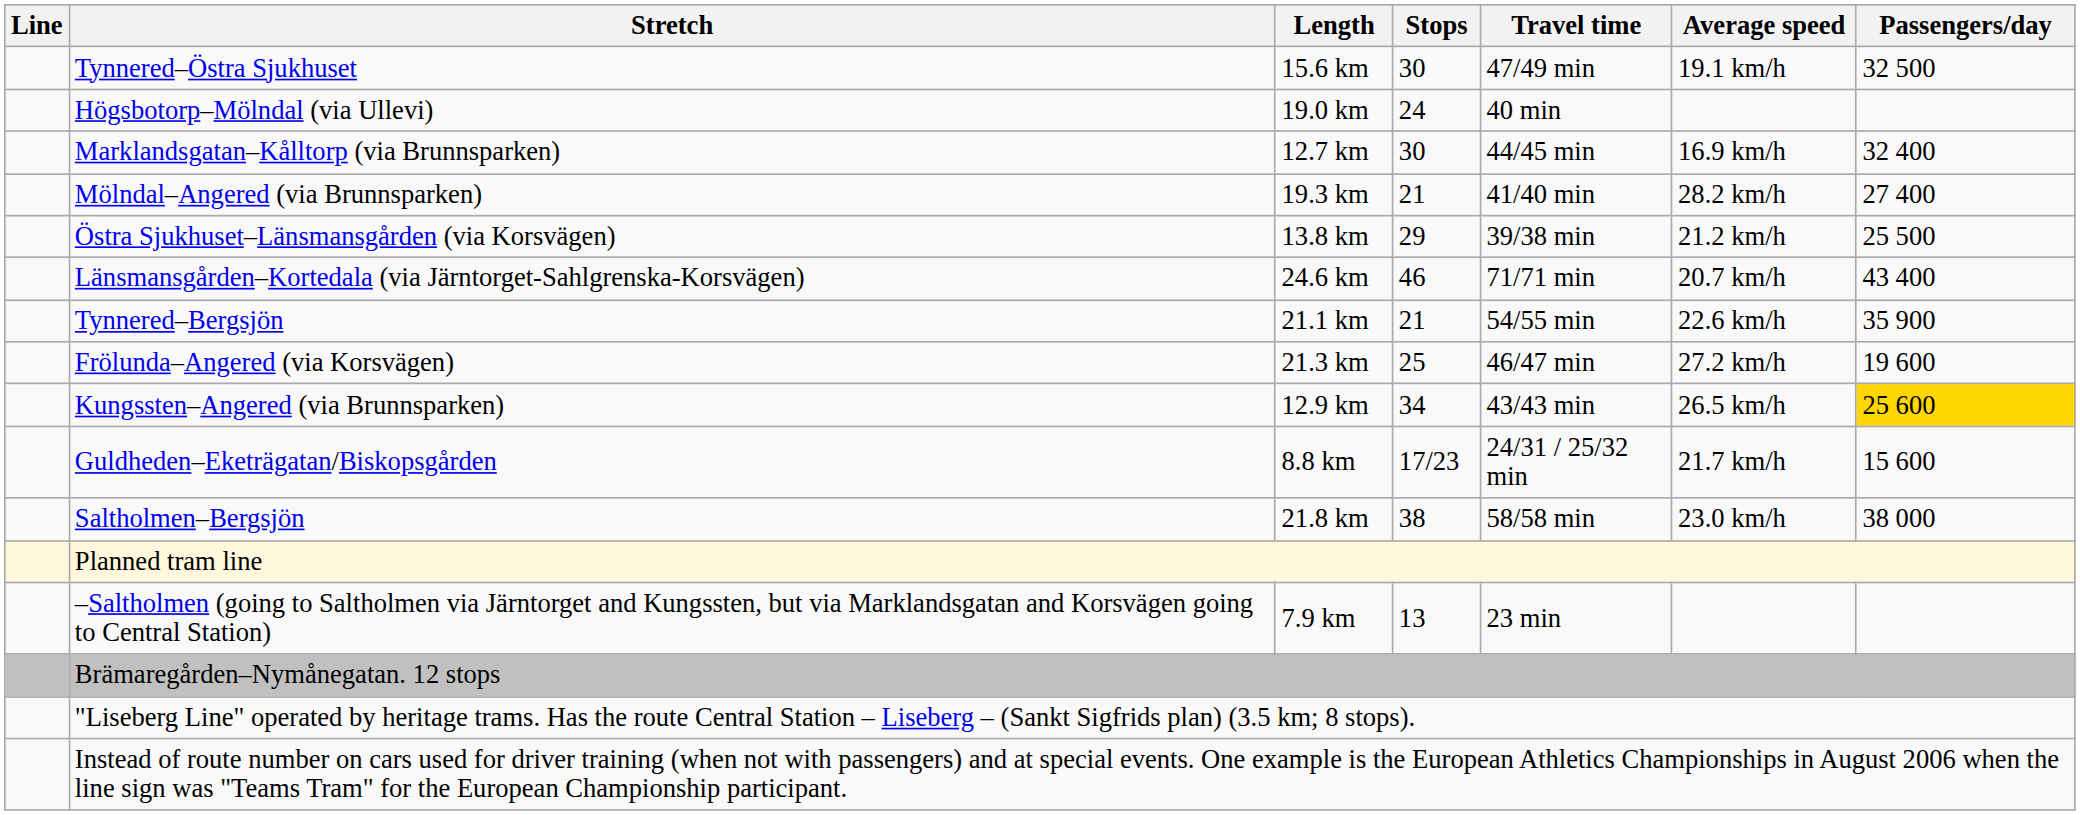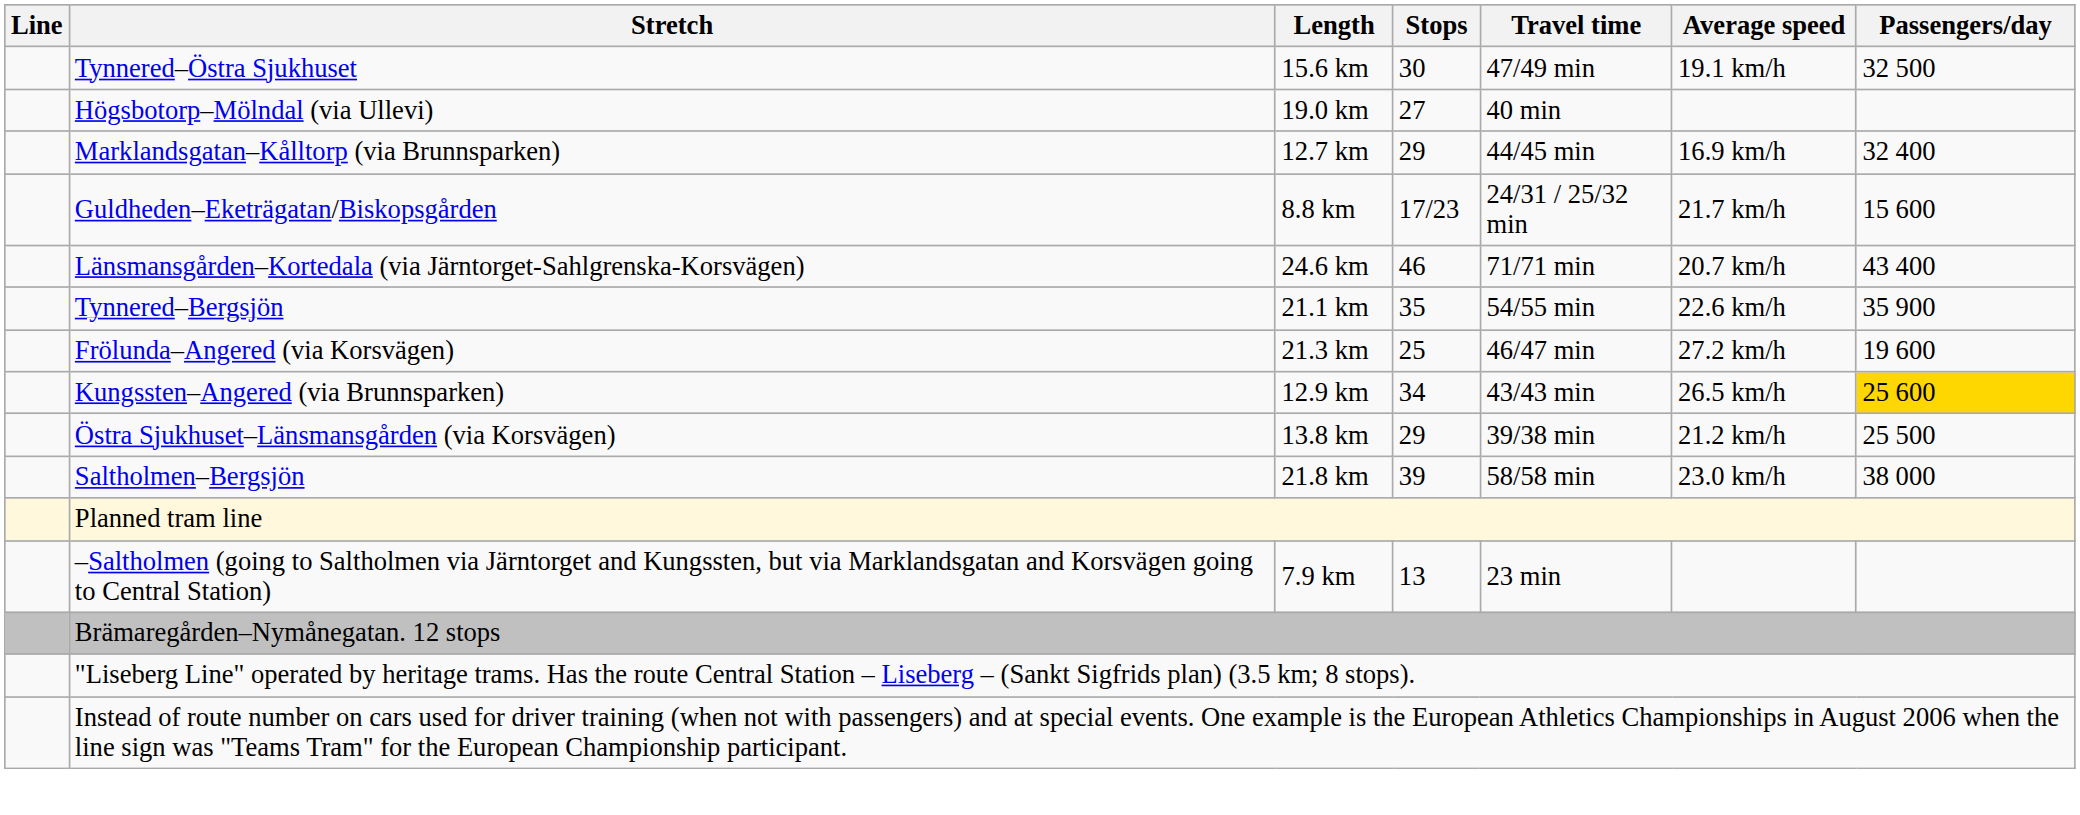 <table class="wikitable">
 <tr>
 <th>Line</th>
 <th>Stretch</th>
 <th>Length</th>
 <th>Stops</th>
 <th>Travel time</th>
 <th>Average speed</th>
 <th>Passengers/day</th>
 </tr>
 <tr>
 <td></td>
 <td><a href='#'>Tynnered</a>–<a href='#'>Östra Sjukhuset</a></td>
 <td>15.6 km</td>
 <td>30</td>
 <td>47/49 min</td>
 <td>19.1 km/h</td>
 <td>32 500</td>
 </tr>
 <tr>
 <td></td>
 <td><a href='#'>Högsbotorp</a>–<a href='#'>Mölndal</a> (via Ullevi)</td>
 <td>19.0 km</td>
-<td>24</td>
+<td>27</td>
 <td>40 min</td>
 <td></td>
 <td></td>
 </tr>
 <tr>
 <td></td>
 <td><a href='#'>Marklandsgatan</a>–<a href='#'>Kålltorp</a> (via Brunnsparken)</td>
 <td>12.7 km</td>
-<td>30</td>
+<td>29</td>
 <td>44/45 min</td>
 <td>16.9 km/h</td>
 <td>32 400</td>
 </tr>
 <tr>
 <td></td>
-<td><a href='#'>Mölndal</a>–<a href='#'>Angered</a> (via Brunnsparken)</td>
-<td>19.3 km</td>
-<td>21</td>
-<td>41/40 min</td>
-<td>28.2 km/h</td>
-<td>27 400</td>
-</tr>
-<tr>
-<td></td>
-<td><a href='#'>Östra Sjukhuset</a>–<a href='#'>Länsmansgården</a> (via Korsvägen)</td>
-<td>13.8 km</td>
-<td>29</td>
-<td>39/38 min</td>
-<td>21.2 km/h</td>
-<td>25 500</td>
+<td><a href='#'>Guldheden</a>–<a href='#'>Eketrägatan</a>/<a href='#'>Biskopsgården</a></td>
+<td>8.8 km</td>
+<td>17/23</td>
+<td>24/31 / 25/32 min</td>
+<td>21.7 km/h</td>
+<td>15 600</td>
 </tr>
 <tr>
 <td></td>
 <td><a href='#'>Länsmansgården</a>–<a href='#'>Kortedala</a> (via Järntorget-Sahlgrenska-Korsvägen)</td>
 <td>24.6 km</td>
 <td>46</td>
 <td>71/71 min</td>
 <td>20.7 km/h</td>
 <td>43 400</td>
 </tr>
 <tr>
 <td></td>
 <td><a href='#'>Tynnered</a>–<a href='#'>Bergsjön</a></td>
 <td>21.1 km</td>
-<td>21</td>
+<td>35</td>
 <td>54/55 min</td>
 <td>22.6 km/h</td>
 <td>35 900</td>
 </tr>
 <tr>
 <td></td>
 <td><a href='#'>Frölunda</a>–<a href='#'>Angered</a> (via Korsvägen)</td>
 <td>21.3 km</td>
 <td>25</td>
 <td>46/47 min</td>
 <td>27.2 km/h</td>
 <td>19 600</td>
 </tr>
 <tr>
 <td></td>
 <td><a href='#'>Kungssten</a>–<a href='#'>Angered</a> (via Brunnsparken)</td>
 <td>12.9 km</td>
 <td>34</td>
 <td>43/43 min</td>
 <td>26.5 km/h</td>
 <td style="background: gold;">25 600</td>
 </tr>
 <tr>
 <td></td>
-<td><a href='#'>Guldheden</a>–<a href='#'>Eketrägatan</a>/<a href='#'>Biskopsgården</a></td>
-<td>8.8 km</td>
-<td>17/23</td>
-<td>24/31 / 25/32 min</td>
-<td>21.7 km/h</td>
-<td>15 600</td>
+<td><a href='#'>Östra Sjukhuset</a>–<a href='#'>Länsmansgården</a> (via Korsvägen)</td>
+<td>13.8 km</td>
+<td>29</td>
+<td>39/38 min</td>
+<td>21.2 km/h</td>
+<td>25 500</td>
 </tr>
 <tr>
 <td></td>
 <td><a href='#'>Saltholmen</a>–<a href='#'>Bergsjön</a></td>
 <td>21.8 km</td>
-<td>38</td>
+<td>39</td>
 <td>58/58 min</td>
 <td>23.0 km/h</td>
 <td>38 000</td>
 </tr>
 <tr bgcolor="#FFF8DC">
 <td></td>
 <td colspan="6">Planned tram line</td>
 </tr>
 <tr>
 <td></td>
 <td>–<a href='#'>Saltholmen</a> (going to Saltholmen via Järntorget and Kungssten, but via Marklandsgatan and Korsvägen going to Central Station)</td>
 <td>7.9 km</td>
 <td>13</td>
 <td>23 min</td>
 <td></td>
 <td></td>
 </tr>
 <tr bgcolor="#C0C0C0">
 <td></td>
 <td colspan="6">Brämaregården–Nymånegatan. 12 stops</td>
 </tr>
 <tr>
 <td></td>
 <td colspan="6">"Liseberg Line" operated by heritage trams.  Has the route Central Station – <a href='#'>Liseberg</a> – (Sankt Sigfrids plan) (3.5 km; 8 stops).</td>
 </tr>
 <tr>
 <td></td>
 <td colspan="6">Instead of route number on cars used for driver training (when not with passengers) and at special events. One example is the European Athletics Championships in August 2006 when the line sign was "Teams Tram" for the European Championship participant.</td>
 </tr>
 </table>
